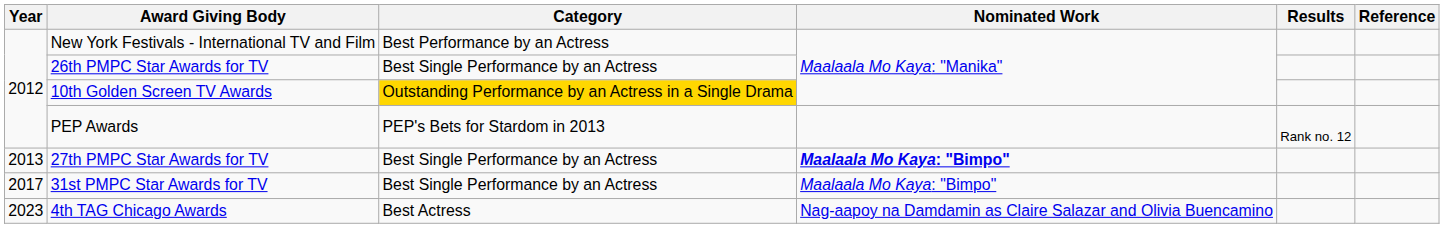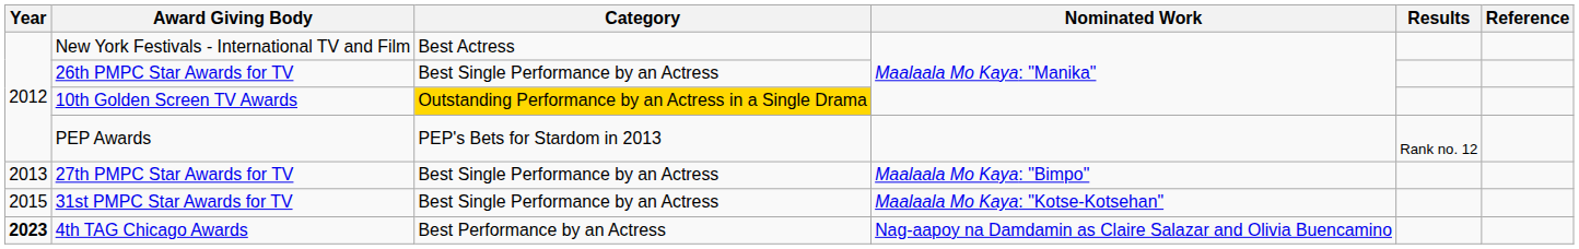 <table class="wikitable">
 <tr>
 <th>Year</th>
 <th>Award Giving Body</th>
 <th>Category</th>
 <th>Nominated Work</th>
 <th>Results</th>
 <th>Reference</th>
 </tr>
 <tr>
 <td rowspan="4">2012</td>
 <td>New York Festivals - International TV and Film</td>
-<td>Best Performance by an Actress</td>
+<td>Best Actress</td>
 <td rowspan=3><a href='#'><em>Maalaala Mo Kaya</em>: "Manika"</a></td>
 <td></td>
 <td></td>
 </tr>
 <tr>
 <td><a href='#'>26th PMPC Star Awards for TV</a></td>
 <td>Best Single Performance by an Actress</td>
 <td></td>
 <td></td>
 </tr>
 <tr>
 <td><a href='#'>10th Golden Screen TV Awards</a></td>
 <td style="background: gold;">Outstanding Performance by an Actress in a Single Drama</td>
 <td></td>
 <td></td>
 </tr>
 <tr>
 <td>PEP Awards</td>
 <td>PEP's Bets for Stardom in 2013</td>
 <td></td>
 <td><br><small>Rank no. 12</small></td>
 <td></td>
 </tr>
 <tr>
 <td>2013</td>
 <td><a href='#'>27th PMPC Star Awards for TV</a></td>
 <td>Best Single Performance by an Actress</td>
-<td><strong><a href='#'><em>Maalaala Mo Kaya</em>: "Bimpo"</a></strong></td>
-<td></td>
-<td></td>
-</tr>
-<tr>
-<td>2017</td>
-<td><a href='#'>31st PMPC Star Awards for TV</a></td>
-<td>Best Single Performance by an Actress</td>
 <td><a href='#'><em>Maalaala Mo Kaya</em>: "Bimpo"</a></td>
 <td></td>
 <td></td>
 </tr>
 <tr>
-<td>2023</td>
+<td>2015</td>
+<td><a href='#'>31st PMPC Star Awards for TV</a></td>
+<td>Best Single Performance by an Actress</td>
+<td><a href='#'><em>Maalaala Mo Kaya</em>: "Kotse-Kotsehan"</a></td>
+<td></td>
+<td></td>
+</tr>
+<tr>
+<td><strong>2023</strong></td>
 <td><a href='#'>4th TAG Chicago Awards</a></td>
-<td>Best Actress</td>
+<td>Best Performance by an Actress</td>
 <td><a href='#'>Nag-aapoy na Damdamin as Claire Salazar and Olivia Buencamino</a></td>
 <td></td>
 <td></td>
 </tr>
 </table>
